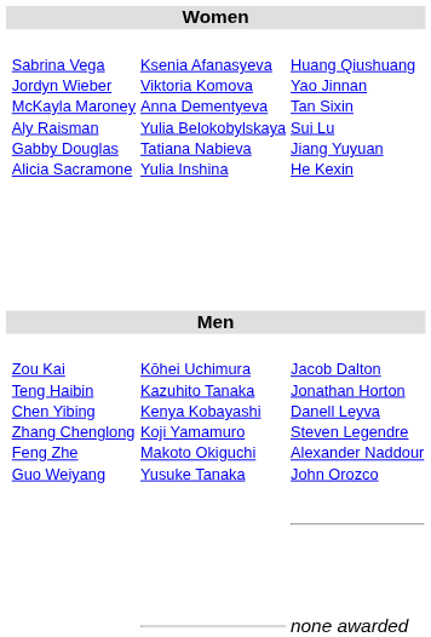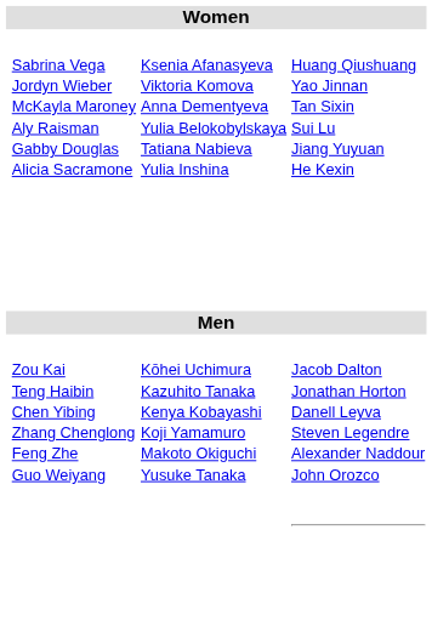 <table>
 <tr style="background:#dfdfdf;">
 <td colspan="4" style="text-align:center;"><strong>Women</strong></td>
 </tr>
 <tr>
 <th scope=row style="text-align:left"><br></th>
 <td><br><small><a href='#'>Sabrina Vega</a><br><a href='#'>Jordyn Wieber</a><br><a href='#'>McKayla Maroney</a><br><a href='#'>Aly Raisman</a><br><a href='#'>Gabby Douglas</a><br><a href='#'>Alicia Sacramone</a></small></td>
 <td><br><small><a href='#'>Ksenia Afanasyeva</a><br><a href='#'>Viktoria Komova</a><br><a href='#'>Anna Dementyeva</a><br><a href='#'>Yulia Belokobylskaya</a><br><a href='#'>Tatiana Nabieva</a><br><a href='#'>Yulia Inshina</a></small></td>
 <td><br><small><a href='#'>Huang Qiushuang</a><br><a href='#'>Yao Jinnan</a><br><a href='#'>Tan Sixin</a><br><a href='#'>Sui Lu</a><br><a href='#'>Jiang Yuyuan</a><br><a href='#'>He Kexin</a></small></td>
 </tr>
 <tr>
 <th scope=row style="text-align:left"><br></th>
 <td></td>
 <td></td>
 <td></td>
 </tr>
 <tr>
 <th scope=row style="text-align:left"><br></th>
 <td></td>
 <td></td>
 <td></td>
 </tr>
 <tr>
 <th scope=row style="text-align:left"><br></th>
 <td></td>
 <td></td>
 <td></td>
 </tr>
 <tr>
 <th scope=row style="text-align:left"><br></th>
 <td></td>
 <td></td>
 <td></td>
 </tr>
 <tr>
 <th scope=row style="text-align:left"><br></th>
 <td></td>
 <td></td>
 <td></td>
 </tr>
 <tr style="background:#dfdfdf;">
 <td colspan="4" style="text-align:center;"><strong>Men</strong></td>
 </tr>
 <tr>
 <th scope=row style="text-align:left"><br></th>
 <td><br><small><a href='#'>Zou Kai</a><br><a href='#'>Teng Haibin</a><br><a href='#'>Chen Yibing</a><br><a href='#'>Zhang Chenglong</a><br><a href='#'>Feng Zhe</a><br><a href='#'>Guo Weiyang</a></small></td>
 <td><br><small><a href='#'>Kōhei Uchimura</a><br><a href='#'>Kazuhito Tanaka</a><br><a href='#'>Kenya Kobayashi</a><br><a href='#'>Koji Yamamuro</a><br><a href='#'>Makoto Okiguchi</a><br><a href='#'>Yusuke Tanaka</a></small></td>
 <td><br><small><a href='#'>Jacob Dalton</a><br><a href='#'>Jonathan Horton</a><br><a href='#'>Danell Leyva</a><br><a href='#'>Steven Legendre</a><br><a href='#'>Alexander Naddour</a><br><a href='#'>John Orozco</a></small></td>
 </tr>
 <tr>
 <th scope=row style="text-align:left"><br></th>
 <td></td>
 <td></td>
 <td></td>
 </tr>
 <tr>
 <th scope=row style="text-align:left"><br></th>
 <td></td>
 <td></td>
 <td><hr></td>
 </tr>
 <tr>
 <th scope=row style="text-align:left"><br></th>
 <td></td>
 <td></td>
 <td></td>
 </tr>
 <tr>
 <th scope=row style="text-align:left"><br></th>
 <td></td>
 <td></td>
 <td></td>
 </tr>
 <tr>
 <th scope=row style="text-align:left"><br></th>
 <td></td>
 <td></td>
 <td></td>
 </tr>
 <tr>
 <th scope=row style="text-align:left"><br></th>
 <td></td>
-<td><hr></td>
-<td><em>none awarded</em></td>
-</tr>
-<tr>
-<th scope=row style="text-align:left"><br></th>
-<td></td>
 <td></td>
 <td></td>
 </tr>
 </table>
